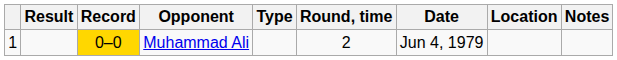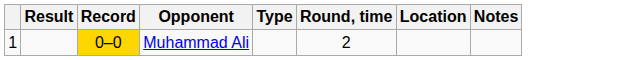 <table class="wikitable" style="text-align:center">
 <tr>
 <th></th>
 <th>Result</th>
 <th>Record</th>
 <th>Opponent</th>
 <th>Type</th>
 <th>Round, time</th>
-<th>Date</th>
 <th>Location</th>
 <th>Notes</th>
 </tr>
 <tr>
 <td>1</td>
 <td></td>
 <td style="background: gold;">0–0 </td>
 <td style="text-align:left;"> <a href='#'>Muhammad Ali</a></td>
 <td></td>
 <td>2</td>
-<td>Jun 4, 1979</td>
 <td style="text-align:left;"> </td>
 <td style="text-align:left;"></td>
 </tr>
 </table>
